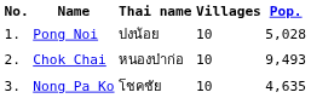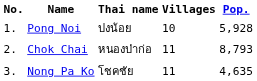 <table>
 <tr>
 <th>No.</th>
 <th>Name</th>
 <th>Thai name</th>
 <th>Villages</th>
 <th><a href='#'>Pop.</a></th>
 </tr>
 <tr>
 <td>1.</td>
 <td><a href='#'>Pong Noi</a></td>
 <td>ปงน้อย</td>
 <td>10</td>
-<td>5,028</td>
+<td>5,928</td>
 <td></td>
 </tr>
 <tr>
 <td>2.</td>
 <td><a href='#'>Chok Chai</a></td>
 <td>หนองป่าก่อ</td>
-<td>10</td>
-<td>9,493</td>
+<td>11</td>
+<td>8,793</td>
 <td></td>
 </tr>
 <tr>
 <td>3.</td>
 <td><a href='#'>Nong Pa Ko</a></td>
 <td>โชคชัย</td>
-<td>10</td>
+<td>11</td>
 <td>4,635</td>
 <td></td>
 </tr>
 </table>
